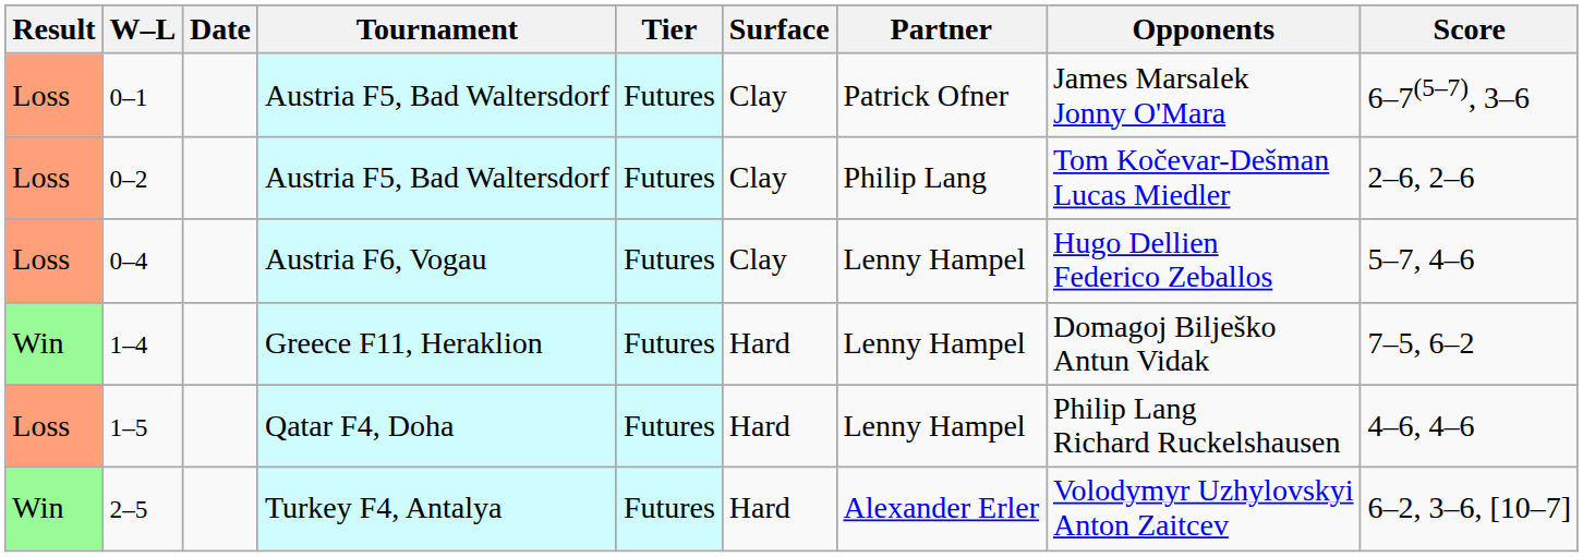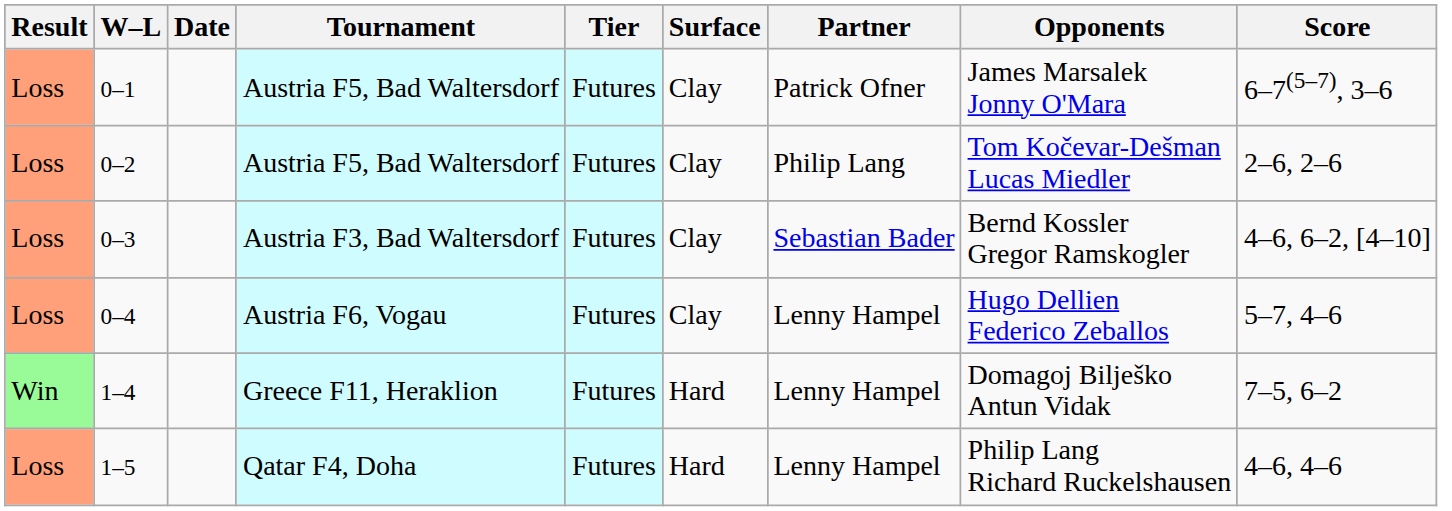 <table class="sortable wikitable">
 <tr>
 <th>Result</th>
 <th class="unsortable">W–L</th>
 <th>Date</th>
 <th>Tournament</th>
 <th>Tier</th>
 <th>Surface</th>
 <th>Partner</th>
 <th>Opponents</th>
 <th class="unsortable">Score</th>
 </tr>
 <tr>
 <td bgcolor=FFA07A>Loss</td>
 <td><small>0–1</small></td>
 <td></td>
 <td bgcolor=cffcff>Austria F5, Bad Waltersdorf</td>
 <td bgcolor=cffcff>Futures</td>
 <td>Clay</td>
 <td> Patrick Ofner</td>
 <td> James Marsalek<br> <a href='#'>Jonny O'Mara</a></td>
 <td>6–7<sup>(5–7)</sup>, 3–6</td>
 </tr>
 <tr>
 <td bgcolor=FFA07A>Loss</td>
 <td><small>0–2</small></td>
 <td></td>
 <td bgcolor=cffcff>Austria F5, Bad Waltersdorf</td>
 <td bgcolor=cffcff>Futures</td>
 <td>Clay</td>
 <td> Philip Lang</td>
 <td> <a href='#'>Tom Kočevar-Dešman</a><br> <a href='#'>Lucas Miedler</a></td>
 <td>2–6, 2–6</td>
 </tr>
 <tr>
 <td bgcolor=FFA07A>Loss</td>
+<td><small>0–3</small></td>
+<td></td>
+<td bgcolor=cffcff>Austria F3, Bad Waltersdorf</td>
+<td bgcolor=cffcff>Futures</td>
+<td>Clay</td>
+<td> <a href='#'>Sebastian Bader</a></td>
+<td> Bernd Kossler<br> Gregor Ramskogler</td>
+<td>4–6, 6–2, [4–10]</td>
+</tr>
+<tr>
+<td bgcolor=FFA07A>Loss</td>
 <td><small>0–4</small></td>
 <td></td>
 <td bgcolor=cffcff>Austria F6, Vogau</td>
 <td bgcolor=cffcff>Futures</td>
 <td>Clay</td>
 <td> Lenny Hampel</td>
 <td> <a href='#'>Hugo Dellien</a><br> <a href='#'>Federico Zeballos</a></td>
 <td>5–7, 4–6</td>
 </tr>
 <tr>
 <td bgcolor=98FB98>Win</td>
 <td><small>1–4</small></td>
 <td></td>
 <td bgcolor=cffcff>Greece F11, Heraklion</td>
 <td bgcolor=cffcff>Futures</td>
 <td>Hard</td>
 <td> Lenny Hampel</td>
 <td> Domagoj Bilješko<br> Antun Vidak</td>
 <td>7–5, 6–2</td>
 </tr>
 <tr>
 <td bgcolor=FFA07A>Loss</td>
 <td><small>1–5</small></td>
 <td></td>
 <td bgcolor=cffcff>Qatar F4, Doha</td>
 <td bgcolor=cffcff>Futures</td>
 <td>Hard</td>
 <td> Lenny Hampel</td>
 <td> Philip Lang<br> Richard Ruckelshausen</td>
 <td>4–6, 4–6</td>
 </tr>
-<tr>
-<td bgcolor=98FB98>Win</td>
-<td><small>2–5</small></td>
-<td></td>
-<td bgcolor=cffcff>Turkey F4, Antalya</td>
-<td bgcolor=cffcff>Futures</td>
-<td>Hard</td>
-<td> <a href='#'>Alexander Erler</a></td>
-<td> <a href='#'>Volodymyr Uzhylovskyi</a><br> <a href='#'>Anton Zaitcev</a></td>
-<td>6–2, 3–6, [10–7]</td>
-</tr>
 </table>
